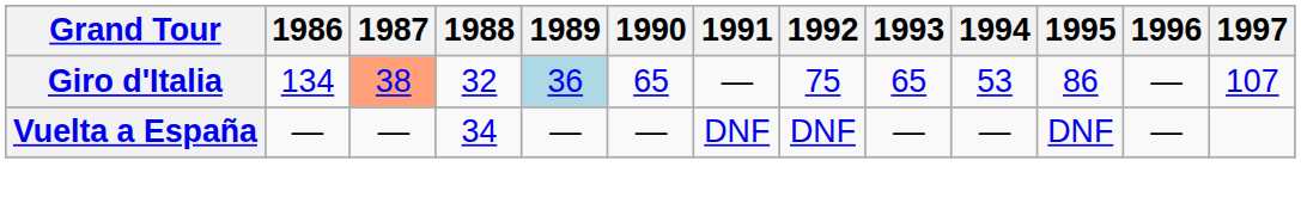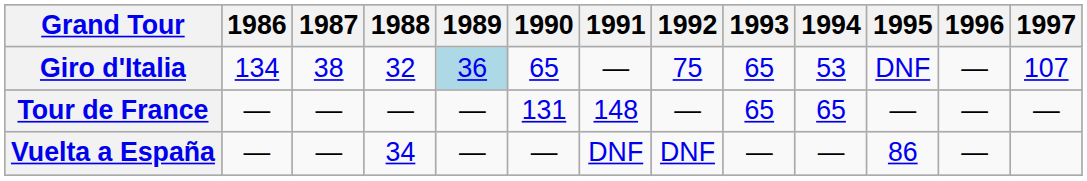 <table class="wikitable plainrowheaders">
 <tr>
 <th scope="col"><a href='#'>Grand Tour</a></th>
 <th scope="col">1986</th>
 <th scope="col">1987</th>
 <th scope="col">1988</th>
 <th scope="col">1989</th>
 <th scope="col">1990</th>
 <th scope="col">1991</th>
 <th scope="col">1992</th>
 <th scope="col">1993</th>
 <th scope="col">1994</th>
 <th scope="col">1995</th>
 <th scope="col">1996</th>
 <th scope="col">1997</th>
 </tr>
 <tr style="text-align:center;">
 <th scope="row"> <a href='#'>Giro d'Italia</a></th>
 <td style="text-align:center;"><a href='#'>134</a></td>
-<td style="background: lightsalmon; text-align:center;"><a href='#'>38</a></td>
+<td style="text-align:center;"><a href='#'>38</a></td>
 <td style="text-align:center;"><a href='#'>32</a></td>
 <td style="background: lightblue; text-align:center;"><a href='#'>36</a></td>
 <td style="text-align:center;"><a href='#'>65</a></td>
 <td>—</td>
 <td style="text-align:center;"><a href='#'>75</a></td>
 <td style="text-align:center;"><a href='#'>65</a></td>
 <td style="text-align:center;"><a href='#'>53</a></td>
-<td style="text-align:center;"><a href='#'>86</a></td>
+<td style="text-align:center;"><a href='#'>DNF</a></td>
 <td>—</td>
 <td style="text-align:center;"><a href='#'>107</a></td>
+</tr>
+<tr style="text-align:center;">
+<th scope="row"> <a href='#'>Tour de France</a></th>
+<td>—</td>
+<td>—</td>
+<td>—</td>
+<td>—</td>
+<td style="text-align:center;"><a href='#'>131</a></td>
+<td style="text-align:center;"><a href='#'>148</a></td>
+<td>—</td>
+<td style="text-align:center;"><a href='#'>65</a></td>
+<td style="text-align:center;"><a href='#'>65</a></td>
+<td>—</td>
+<td>—</td>
+<td>—</td>
 </tr>
 <tr style="text-align:center;">
 <th scope="row"> <a href='#'>Vuelta a España</a></th>
 <td>—</td>
 <td>—</td>
 <td style="text-align:center;"><a href='#'>34</a></td>
 <td>—</td>
 <td>—</td>
 <td style="text-align:center;"><a href='#'>DNF</a></td>
 <td style="text-align:center;"><a href='#'>DNF</a></td>
 <td>—</td>
 <td>—</td>
-<td style="text-align:center;"><a href='#'>DNF</a></td>
+<td style="text-align:center;"><a href='#'>86</a></td>
 <td>—</td>
 </tr>
 </table>
